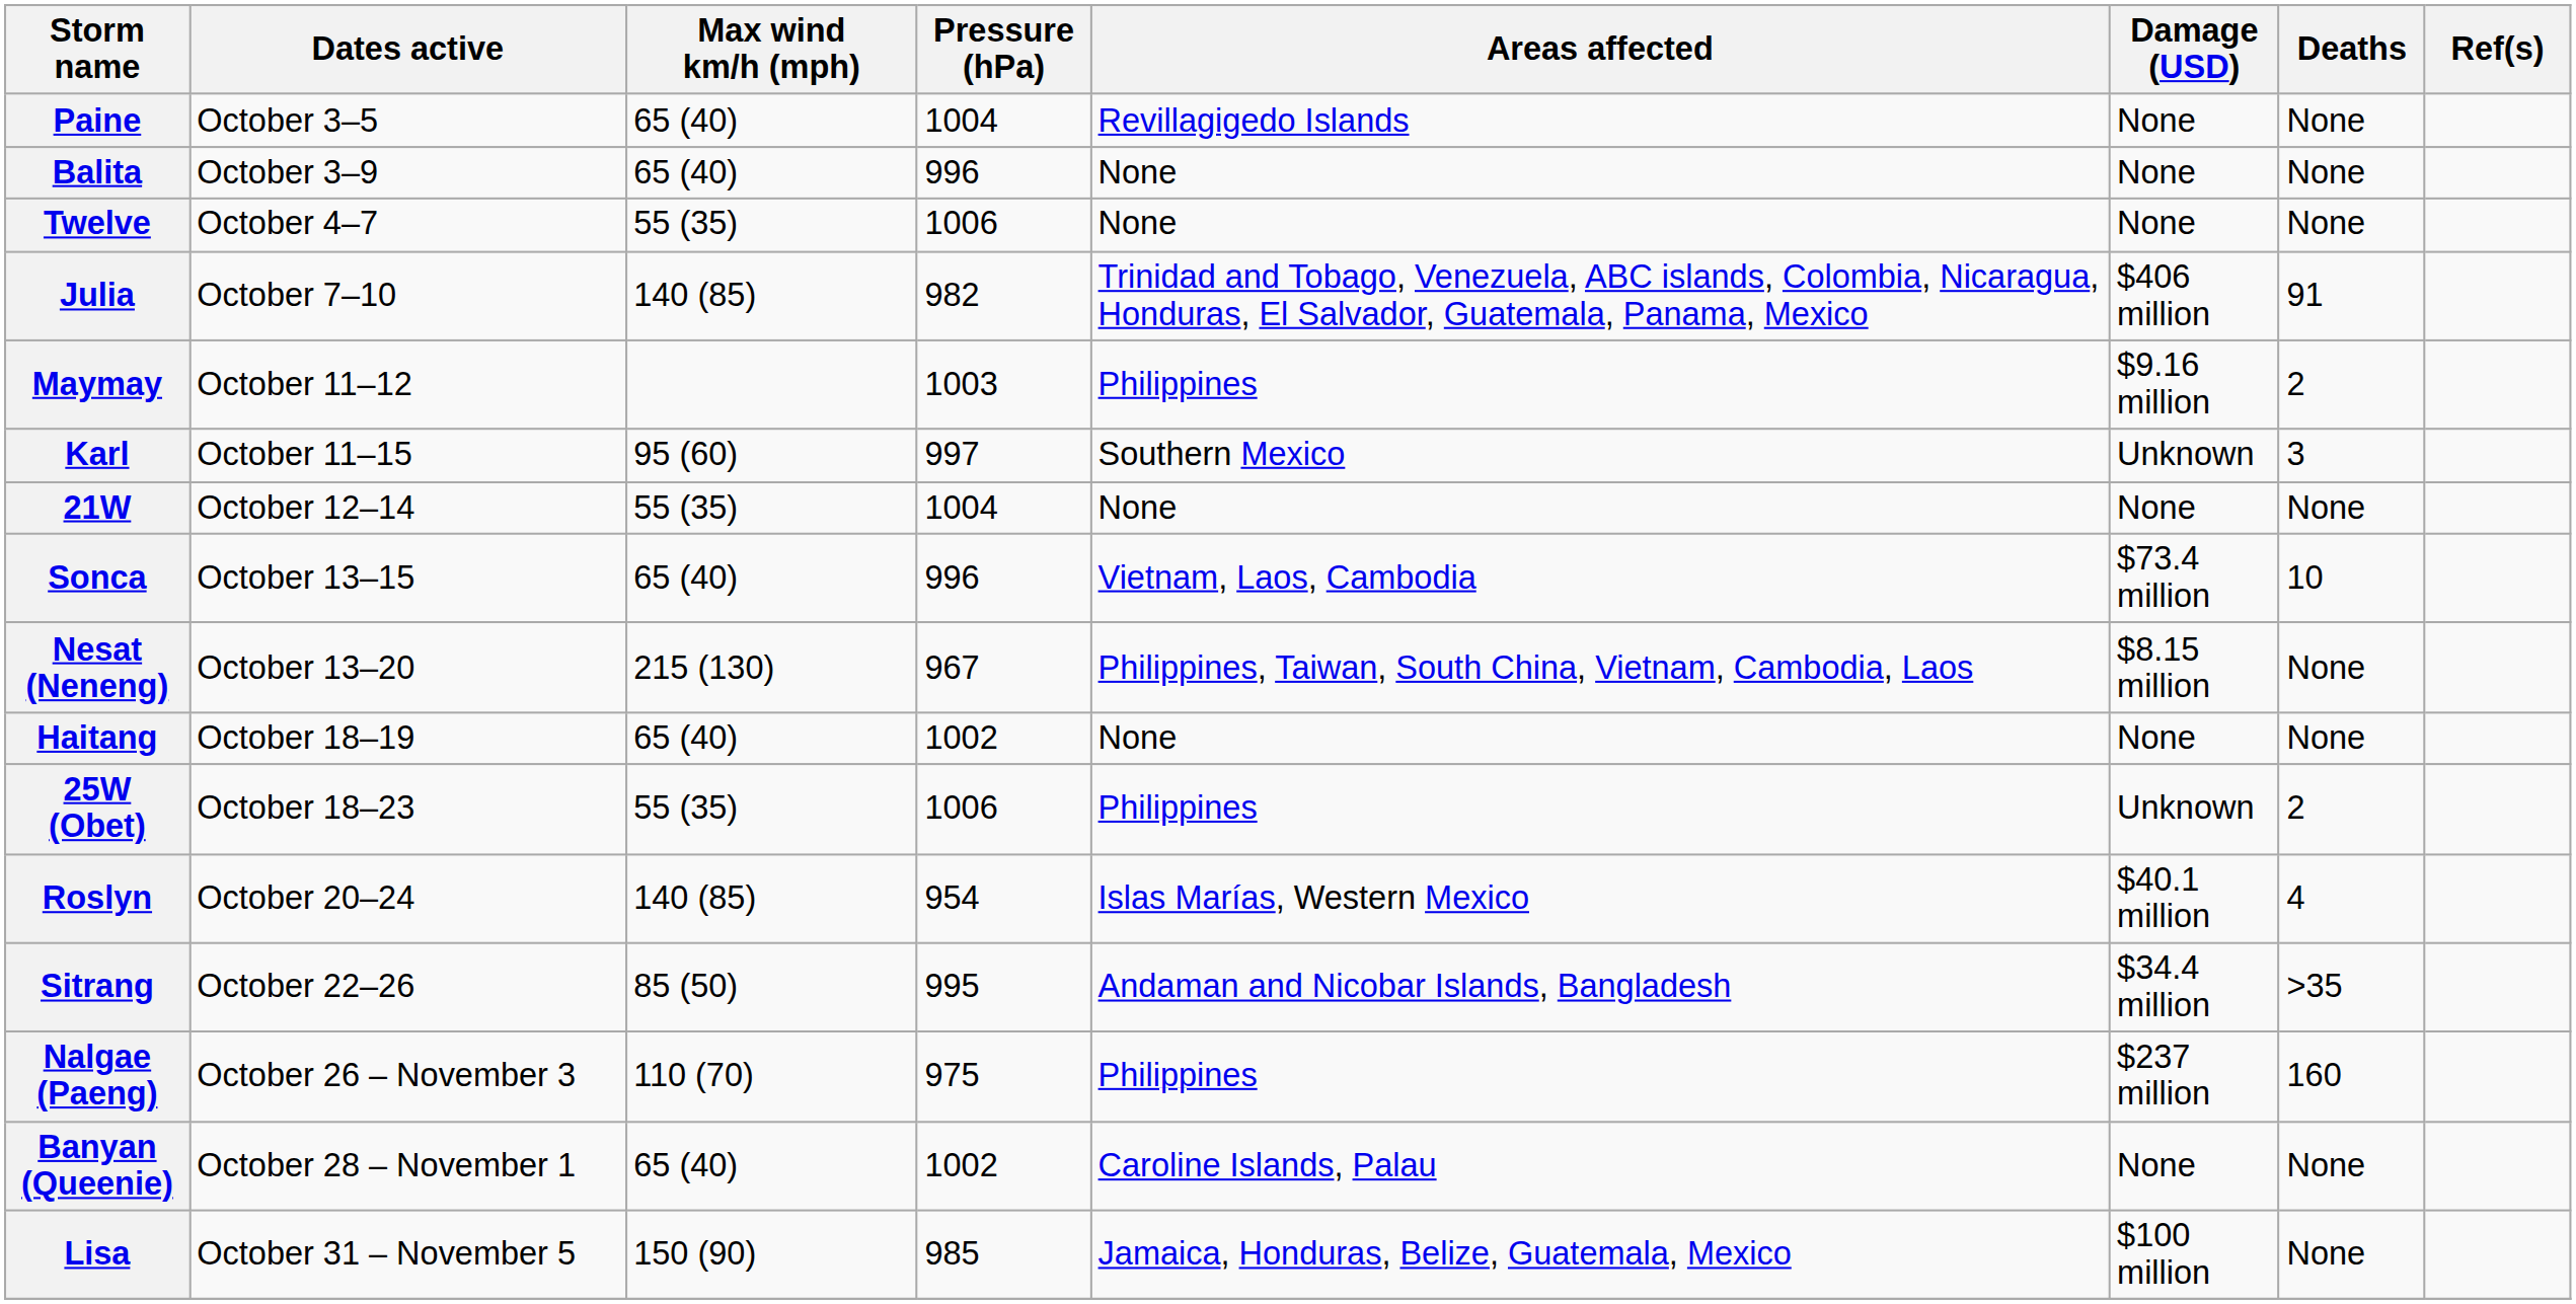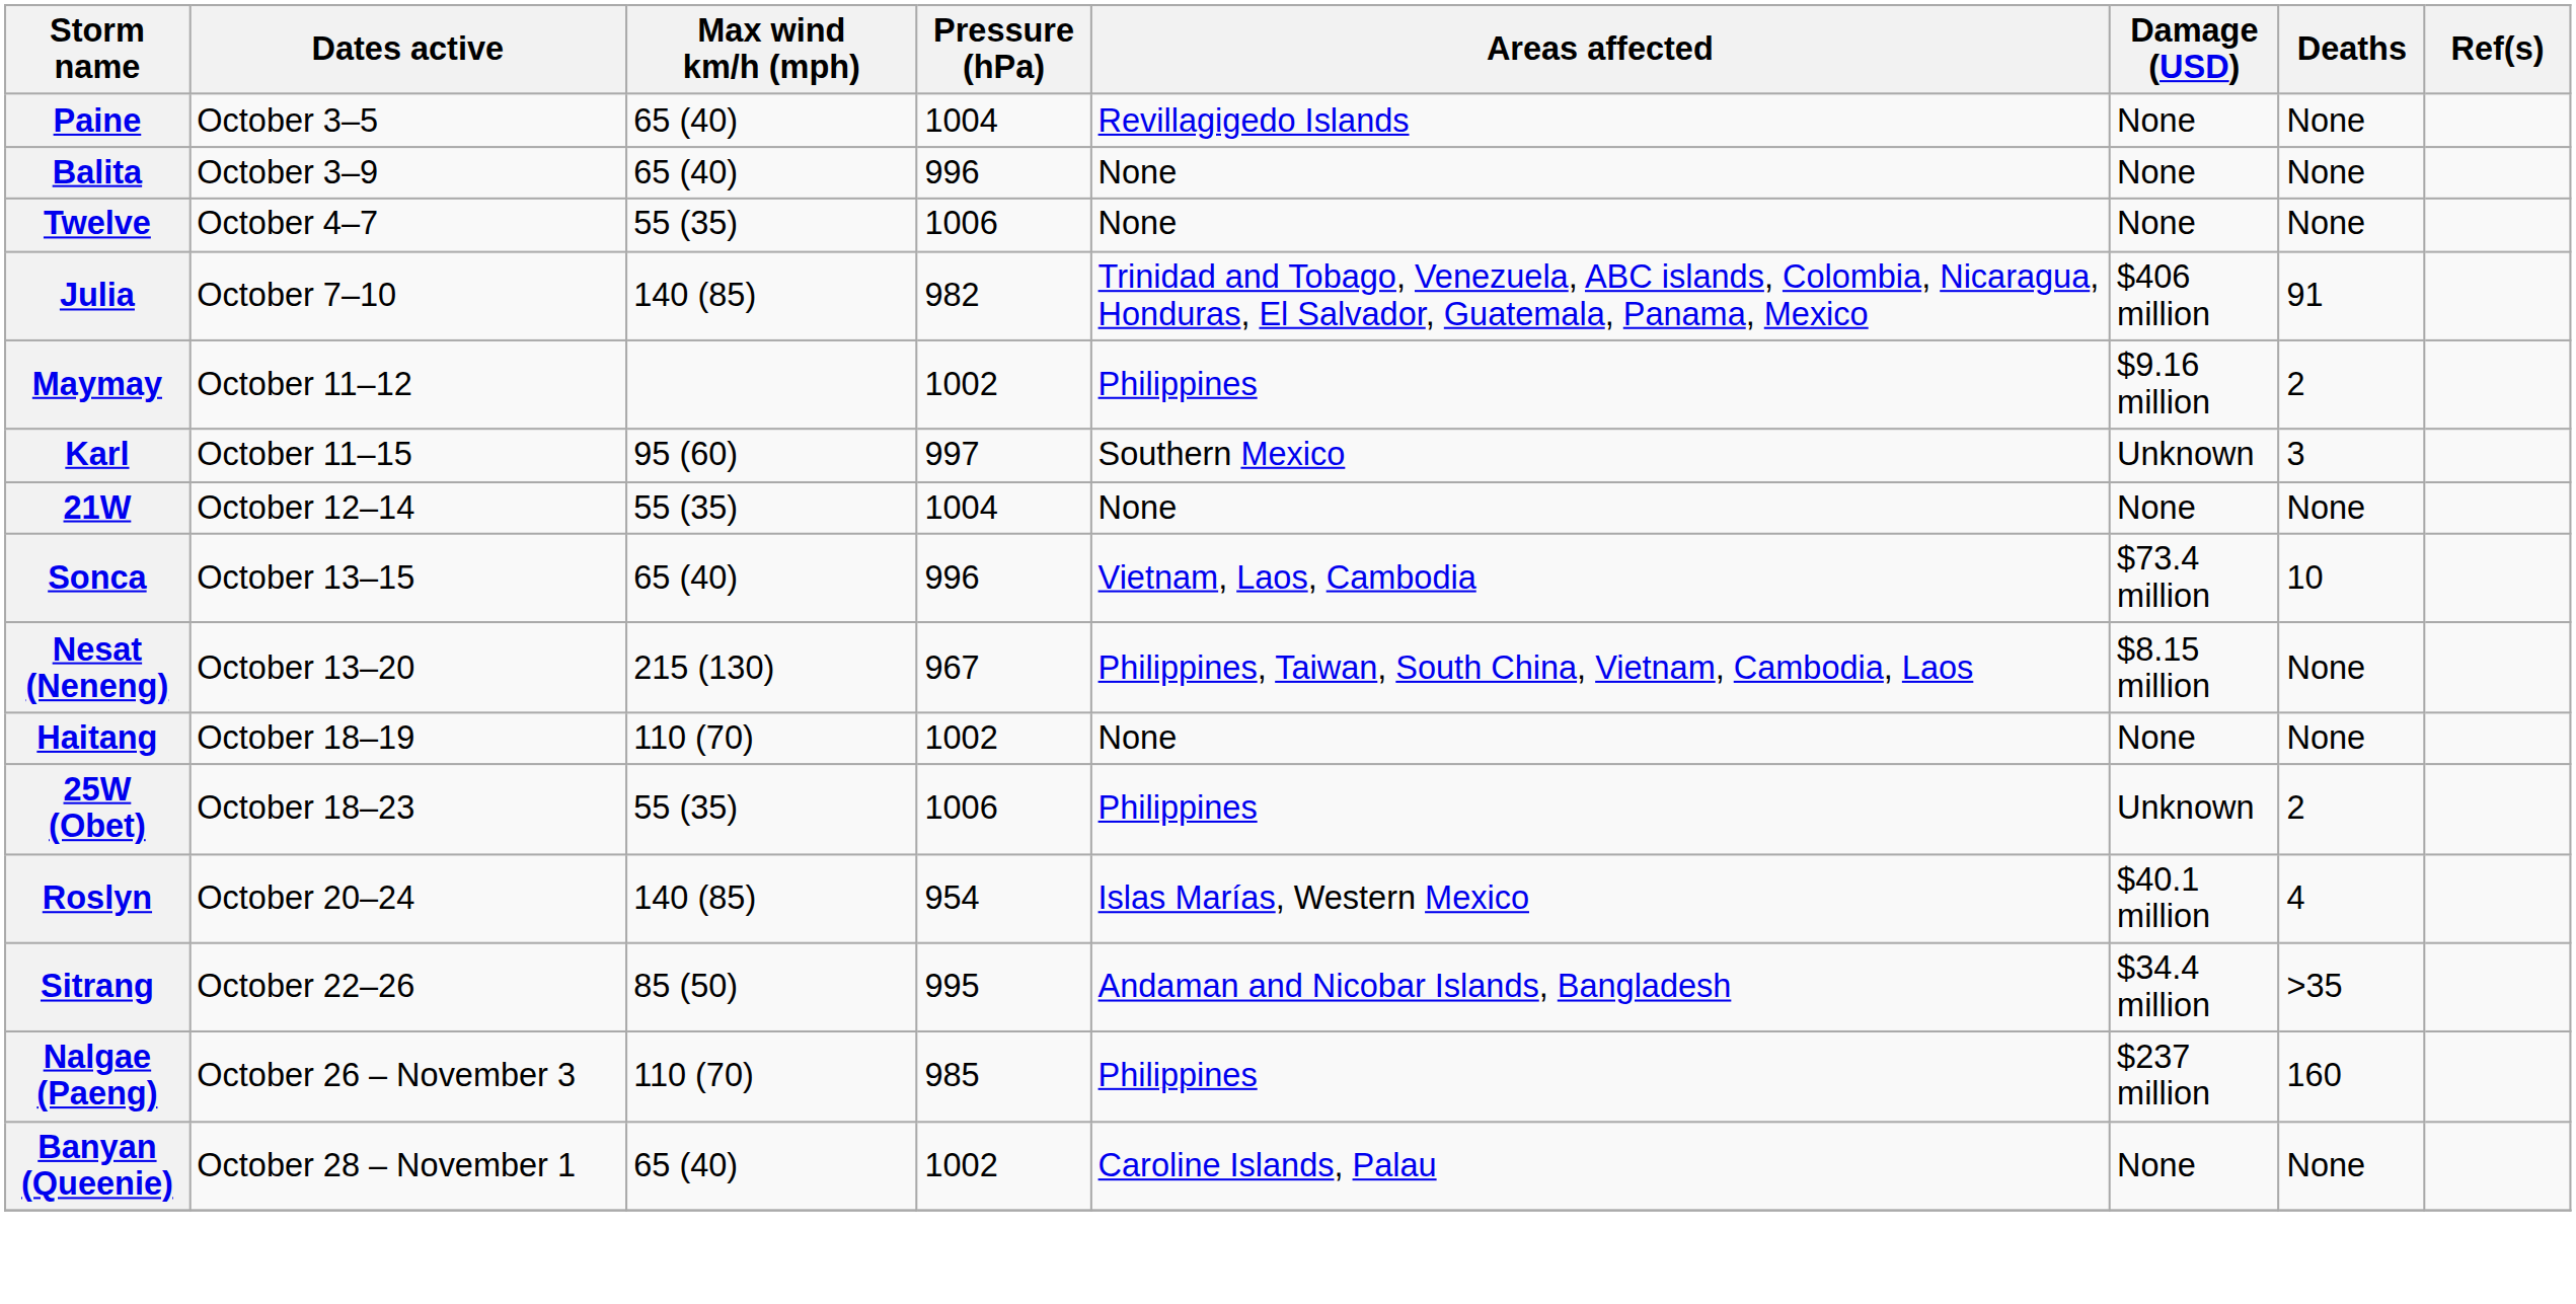 <table class="wikitable sortable">
 <tr>
 <th width="5%">Storm name</th>
 <th width="15%">Dates active</th>
 <th width="10%">Max wind<br>km/h (mph)</th>
 <th width="5%">Pressure<br>(hPa)</th>
 <th width="35%">Areas affected</th>
 <th width="5%">Damage<br>(<a href='#'>USD</a>)</th>
 <th width="5%">Deaths</th>
 <th width="5%">Ref(s)</th>
 </tr>
 <tr>
 <th><a href='#'>Paine</a></th>
 <td>October 3–5</td>
 <td>65 (40)</td>
 <td>1004</td>
 <td><a href='#'>Revillagigedo Islands</a></td>
 <td>None</td>
 <td>None</td>
 <td></td>
 </tr>
 <tr>
 <th><a href='#'>Balita</a></th>
 <td>October 3–9</td>
 <td>65 (40)</td>
 <td>996</td>
 <td>None</td>
 <td>None</td>
 <td>None</td>
 <td></td>
 </tr>
 <tr>
 <th><a href='#'>Twelve</a></th>
 <td>October 4–7</td>
 <td>55 (35)</td>
 <td>1006</td>
 <td>None</td>
 <td>None</td>
 <td>None</td>
 <td></td>
 </tr>
 <tr>
 <th><a href='#'>Julia</a></th>
 <td>October 7–10</td>
 <td>140 (85)</td>
 <td>982</td>
 <td><a href='#'>Trinidad and Tobago</a>, <a href='#'>Venezuela</a>, <a href='#'>ABC islands</a>, <a href='#'>Colombia</a>, <a href='#'>Nicaragua</a>, <a href='#'>Honduras</a>, <a href='#'>El Salvador</a>, <a href='#'>Guatemala</a>, <a href='#'>Panama</a>, <a href='#'>Mexico</a></td>
 <td>$406 million</td>
 <td>91</td>
 <td><br></td>
 </tr>
 <tr>
 <th><a href='#'>Maymay</a></th>
 <td>October 11–12</td>
 <td></td>
-<td>1003</td>
+<td>1002</td>
 <td><a href='#'>Philippines</a></td>
 <td>$9.16 million</td>
 <td>2</td>
 <td></td>
 </tr>
 <tr>
 <th><a href='#'>Karl</a></th>
 <td>October 11–15</td>
 <td>95 (60)</td>
 <td>997</td>
 <td>Southern <a href='#'>Mexico</a></td>
 <td>Unknown</td>
 <td>3</td>
 <td></td>
 </tr>
 <tr>
 <th><a href='#'>21W</a></th>
 <td>October 12–14</td>
 <td>55 (35)</td>
 <td>1004</td>
 <td>None</td>
 <td>None</td>
 <td>None</td>
 <td></td>
 </tr>
 <tr>
 <th><a href='#'>Sonca</a></th>
 <td>October 13–15</td>
 <td>65 (40)</td>
 <td>996</td>
 <td><a href='#'>Vietnam</a>, <a href='#'>Laos</a>, <a href='#'>Cambodia</a></td>
 <td>$73.4 million</td>
 <td>10</td>
 <td></td>
 </tr>
 <tr>
 <th><a href='#'>Nesat (Neneng)</a></th>
 <td>October 13–20</td>
 <td>215 (130)</td>
 <td>967</td>
 <td><a href='#'>Philippines</a>, <a href='#'>Taiwan</a>, <a href='#'>South China</a>, <a href='#'>Vietnam</a>, <a href='#'>Cambodia</a>, <a href='#'>Laos</a></td>
 <td>$8.15 million</td>
 <td>None</td>
 <td></td>
 </tr>
 <tr>
 <th><a href='#'>Haitang</a></th>
 <td>October 18–19</td>
-<td>65 (40)</td>
+<td>110 (70)</td>
 <td>1002</td>
 <td>None</td>
 <td>None</td>
 <td>None</td>
 <td></td>
 </tr>
 <tr>
 <th><a href='#'>25W (Obet)</a></th>
 <td>October 18–23</td>
 <td>55 (35)</td>
 <td>1006</td>
 <td><a href='#'>Philippines</a></td>
 <td>Unknown</td>
 <td>2</td>
 <td></td>
 </tr>
 <tr>
 <th><a href='#'>Roslyn</a></th>
 <td>October 20–24</td>
 <td>140 (85)</td>
 <td>954</td>
 <td><a href='#'>Islas Marías</a>, Western <a href='#'>Mexico</a></td>
 <td>$40.1 million</td>
 <td>4</td>
 <td></td>
 </tr>
 <tr>
 <th><a href='#'>Sitrang</a></th>
 <td>October 22–26</td>
 <td>85 (50)</td>
 <td>995</td>
 <td><a href='#'>Andaman and Nicobar Islands</a>, <a href='#'>Bangladesh</a></td>
 <td>$34.4 million</td>
 <td>>35</td>
 <td></td>
 </tr>
 <tr>
 <th><a href='#'>Nalgae (Paeng)</a></th>
 <td>October 26 – November 3</td>
 <td>110 (70)</td>
-<td>975</td>
+<td>985</td>
 <td><a href='#'>Philippines</a></td>
 <td>$237 million</td>
 <td>160</td>
 <td></td>
 </tr>
 <tr>
 <th><a href='#'>Banyan (Queenie)</a></th>
 <td>October 28 – November 1</td>
 <td>65 (40)</td>
 <td>1002</td>
 <td><a href='#'>Caroline Islands</a>, <a href='#'>Palau</a></td>
 <td>None</td>
 <td>None</td>
 <td></td>
 </tr>
 <tr>
-<th><a href='#'>Lisa</a></th>
-<td>October 31 – November 5</td>
-<td>150 (90)</td>
-<td>985</td>
-<td><a href='#'>Jamaica</a>, <a href='#'>Honduras</a>, <a href='#'>Belize</a>, <a href='#'>Guatemala</a>, <a href='#'>Mexico</a></td>
-<td>$100 million</td>
-<td>None</td>
-<td></td>
-</tr>
-<tr>
 </tr>
 </table>
